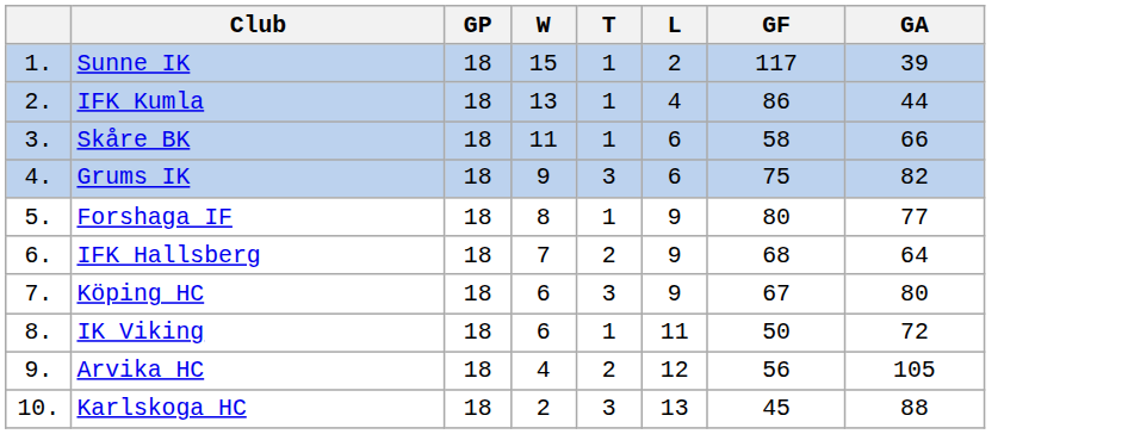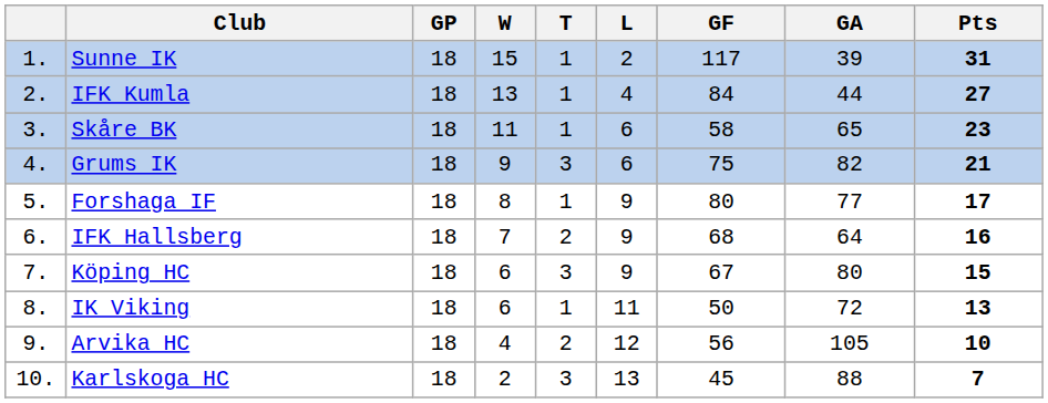 <table class="wikitable">
 <tr>
 <th width="30"></th>
 <th width="200">Club</th>
 <th width="30">GP</th>
 <th width="30">W</th>
 <th width="30">T</th>
 <th width="30">L</th>
 <th width="70">GF</th>
 <th width="70">GA</th>
+<th width="70">Pts</th>
 </tr>
 <tr bgcolor="#BCD2EE" align="center">
 <td>1.</td>
 <td align="left"><a href='#'>Sunne IK</a></td>
 <td>18</td>
 <td>15</td>
 <td>1</td>
 <td>2</td>
 <td>117</td>
 <td>39</td>
+<td><strong>31</strong></td>
 </tr>
 <tr bgcolor="#BCD2EE" align="center">
 <td>2.</td>
 <td align="left"><a href='#'>IFK Kumla</a></td>
 <td>18</td>
 <td>13</td>
 <td>1</td>
 <td>4</td>
-<td>86</td>
+<td>84</td>
 <td>44</td>
+<td><strong>27</strong></td>
 </tr>
 <tr bgcolor="#BCD2EE" align="center">
 <td>3.</td>
 <td align="left"><a href='#'>Skåre BK</a></td>
 <td>18</td>
 <td>11</td>
 <td>1</td>
 <td>6</td>
 <td>58</td>
-<td>66</td>
+<td>65</td>
+<td><strong>23</strong></td>
 </tr>
 <tr bgcolor="#BCD2EE" align="center">
 <td>4.</td>
 <td align="left"><a href='#'>Grums IK</a></td>
 <td>18</td>
 <td>9</td>
 <td>3</td>
 <td>6</td>
 <td>75</td>
 <td>82</td>
+<td><strong>21</strong></td>
 </tr>
 <tr bgcolor="#FFFFFF" align="center">
 <td>5.</td>
 <td align="left"><a href='#'>Forshaga IF</a></td>
 <td>18</td>
 <td>8</td>
 <td>1</td>
 <td>9</td>
 <td>80</td>
 <td>77</td>
+<td><strong>17</strong></td>
 </tr>
 <tr bgcolor="#FFFFFF" align="center">
 <td>6.</td>
 <td align="left"><a href='#'>IFK Hallsberg</a></td>
 <td>18</td>
 <td>7</td>
 <td>2</td>
 <td>9</td>
 <td>68</td>
 <td>64</td>
+<td><strong>16</strong></td>
 </tr>
 <tr bgcolor="#FFFFFF" align="center">
 <td>7.</td>
 <td align="left"><a href='#'>Köping HC</a></td>
 <td>18</td>
 <td>6</td>
 <td>3</td>
 <td>9</td>
 <td>67</td>
 <td>80</td>
+<td><strong>15</strong></td>
 </tr>
 <tr bgcolor="#FFFFFF" align="center">
 <td>8.</td>
 <td align="left"><a href='#'>IK Viking</a></td>
 <td>18</td>
 <td>6</td>
 <td>1</td>
 <td>11</td>
 <td>50</td>
 <td>72</td>
+<td><strong>13</strong></td>
 </tr>
 <tr bgcolor="#FFFFFF" align="center">
 <td>9.</td>
 <td align="left"><a href='#'>Arvika HC</a></td>
 <td>18</td>
 <td>4</td>
 <td>2</td>
 <td>12</td>
 <td>56</td>
 <td>105</td>
+<td><strong>10</strong></td>
 </tr>
 <tr bgcolor="#FFFFFF" align="center">
 <td>10.</td>
 <td align="left"><a href='#'>Karlskoga HC</a></td>
 <td>18</td>
 <td>2</td>
 <td>3</td>
 <td>13</td>
 <td>45</td>
 <td>88</td>
+<td><strong>7</strong></td>
 </tr>
 </table>
